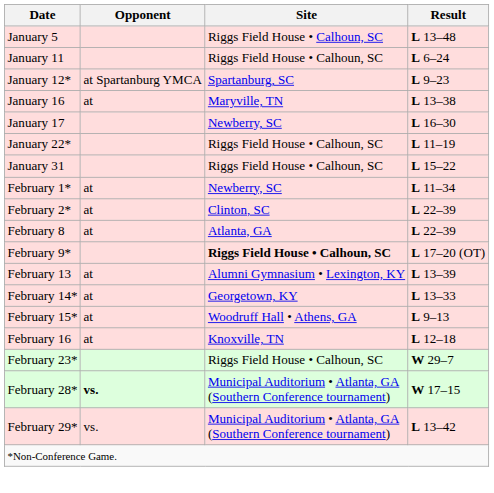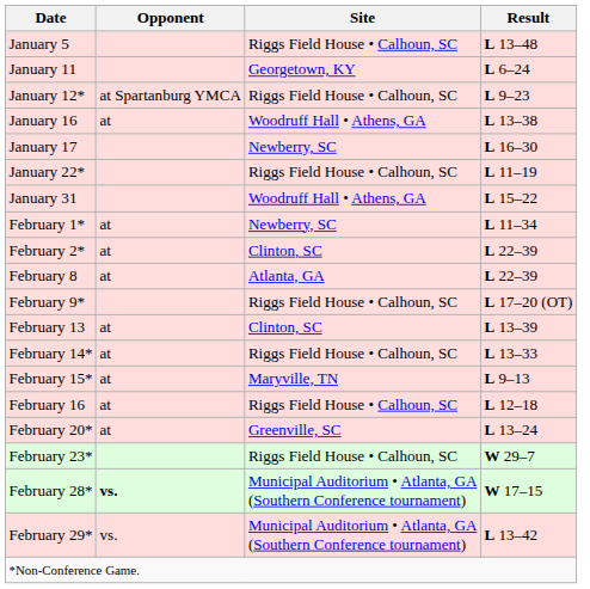 <table class="wikitable" style="font-size:95%;">
 <tr>
 <th>Date</th>
 <th>Opponent</th>
 <th>Site</th>
 <th>Result</th>
 </tr>
 <tr style="background: #ffdddd;">
 <td>January 5</td>
 <td></td>
 <td>Riggs Field House • <a href='#'>Calhoun, SC</a></td>
 <td><strong>L</strong> 13–48</td>
 </tr>
 <tr style="background: #ffdddd;">
 <td>January 11</td>
 <td></td>
-<td>Riggs Field House • Calhoun, SC</td>
+<td><a href='#'>Georgetown, KY</a></td>
 <td><strong>L</strong> 6–24</td>
 </tr>
 <tr style="background: #ffdddd;">
 <td>January 12*</td>
 <td>at Spartanburg YMCA</td>
-<td><a href='#'>Spartanburg, SC</a></td>
+<td>Riggs Field House • Calhoun, SC</td>
 <td><strong>L</strong> 9–23</td>
 </tr>
 <tr style="background: #ffdddd;">
 <td>January 16</td>
 <td>at </td>
-<td><a href='#'>Maryville, TN</a></td>
+<td><a href='#'>Woodruff Hall</a> • <a href='#'>Athens, GA</a></td>
 <td><strong>L</strong> 13–38</td>
 </tr>
 <tr style="background: #ffdddd;">
 <td>January 17</td>
 <td></td>
 <td><a href='#'>Newberry, SC</a></td>
 <td><strong>L</strong> 16–30</td>
 </tr>
 <tr style="background: #ffdddd;">
 <td>January 22*</td>
 <td></td>
 <td>Riggs Field House • Calhoun, SC</td>
 <td><strong>L</strong> 11–19</td>
 </tr>
 <tr style="background: #ffdddd;">
 <td>January 31</td>
 <td></td>
-<td>Riggs Field House • Calhoun, SC</td>
+<td><a href='#'>Woodruff Hall</a> • <a href='#'>Athens, GA</a></td>
 <td><strong>L</strong> 15–22</td>
 </tr>
 <tr style="background: #ffdddd;">
 <td>February 1*</td>
 <td>at </td>
 <td><a href='#'>Newberry, SC</a></td>
 <td><strong>L</strong> 11–34</td>
 </tr>
 <tr style="background: #ffdddd;">
 <td>February 2*</td>
 <td>at </td>
 <td><a href='#'>Clinton, SC</a></td>
 <td><strong>L</strong> 22–39</td>
 </tr>
 <tr style="background: #ffdddd;">
 <td>February 8</td>
 <td>at </td>
 <td><a href='#'>Atlanta, GA</a></td>
 <td><strong>L</strong> 22–39</td>
 </tr>
 <tr style="background: #ffdddd;">
 <td>February 9*</td>
 <td></td>
-<td><strong>Riggs Field House • Calhoun, SC</strong></td>
+<td>Riggs Field House • Calhoun, SC</td>
 <td><strong>L</strong> 17–20 (OT)</td>
 </tr>
 <tr style="background: #ffdddd;">
 <td>February 13</td>
 <td>at </td>
-<td><a href='#'>Alumni Gymnasium</a> • <a href='#'>Lexington, KY</a></td>
+<td><a href='#'>Clinton, SC</a></td>
 <td><strong>L</strong> 13–39</td>
 </tr>
 <tr style="background: #ffdddd;">
 <td>February 14*</td>
 <td>at </td>
-<td><a href='#'>Georgetown, KY</a></td>
+<td>Riggs Field House • Calhoun, SC</td>
 <td><strong>L</strong> 13–33</td>
 </tr>
 <tr style="background: #ffdddd;">
 <td>February 15*</td>
 <td>at </td>
-<td><a href='#'>Woodruff Hall</a> • <a href='#'>Athens, GA</a></td>
+<td><a href='#'>Maryville, TN</a></td>
 <td><strong>L</strong> 9–13</td>
 </tr>
 <tr style="background: #ffdddd;">
 <td>February 16</td>
 <td>at </td>
-<td><a href='#'>Knoxville, TN</a></td>
+<td>Riggs Field House • <a href='#'>Calhoun, SC</a></td>
 <td><strong>L</strong> 12–18</td>
+</tr>
+<tr style="background: #ffdddd;">
+<td>February 20*</td>
+<td>at </td>
+<td><a href='#'>Greenville, SC</a></td>
+<td><strong>L</strong> 13–24</td>
 </tr>
 <tr style="background: #ddffdd;">
 <td>February 23*</td>
 <td></td>
 <td>Riggs Field House • Calhoun, SC</td>
 <td><strong>W</strong> 29–7</td>
 </tr>
 <tr style="background: #ddffdd;">
 <td>February 28*</td>
 <td><strong>vs. </strong></td>
 <td><a href='#'>Municipal Auditorium</a> • <a href='#'>Atlanta, GA</a><br>(<a href='#'>Southern Conference tournament</a>)</td>
 <td><strong>W</strong> 17–15</td>
 </tr>
 <tr style="background: #ffdddd;">
 <td>February 29*</td>
 <td>vs. </td>
 <td><a href='#'>Municipal Auditorium</a> • <a href='#'>Atlanta, GA</a><br>(<a href='#'>Southern Conference tournament</a>)</td>
 <td><strong>L</strong> 13–42</td>
 </tr>
 <tr style="background:#f9f9f9;">
 <td colspan=4><small>*Non-Conference Game.</small></td>
 </tr>
 </table>
